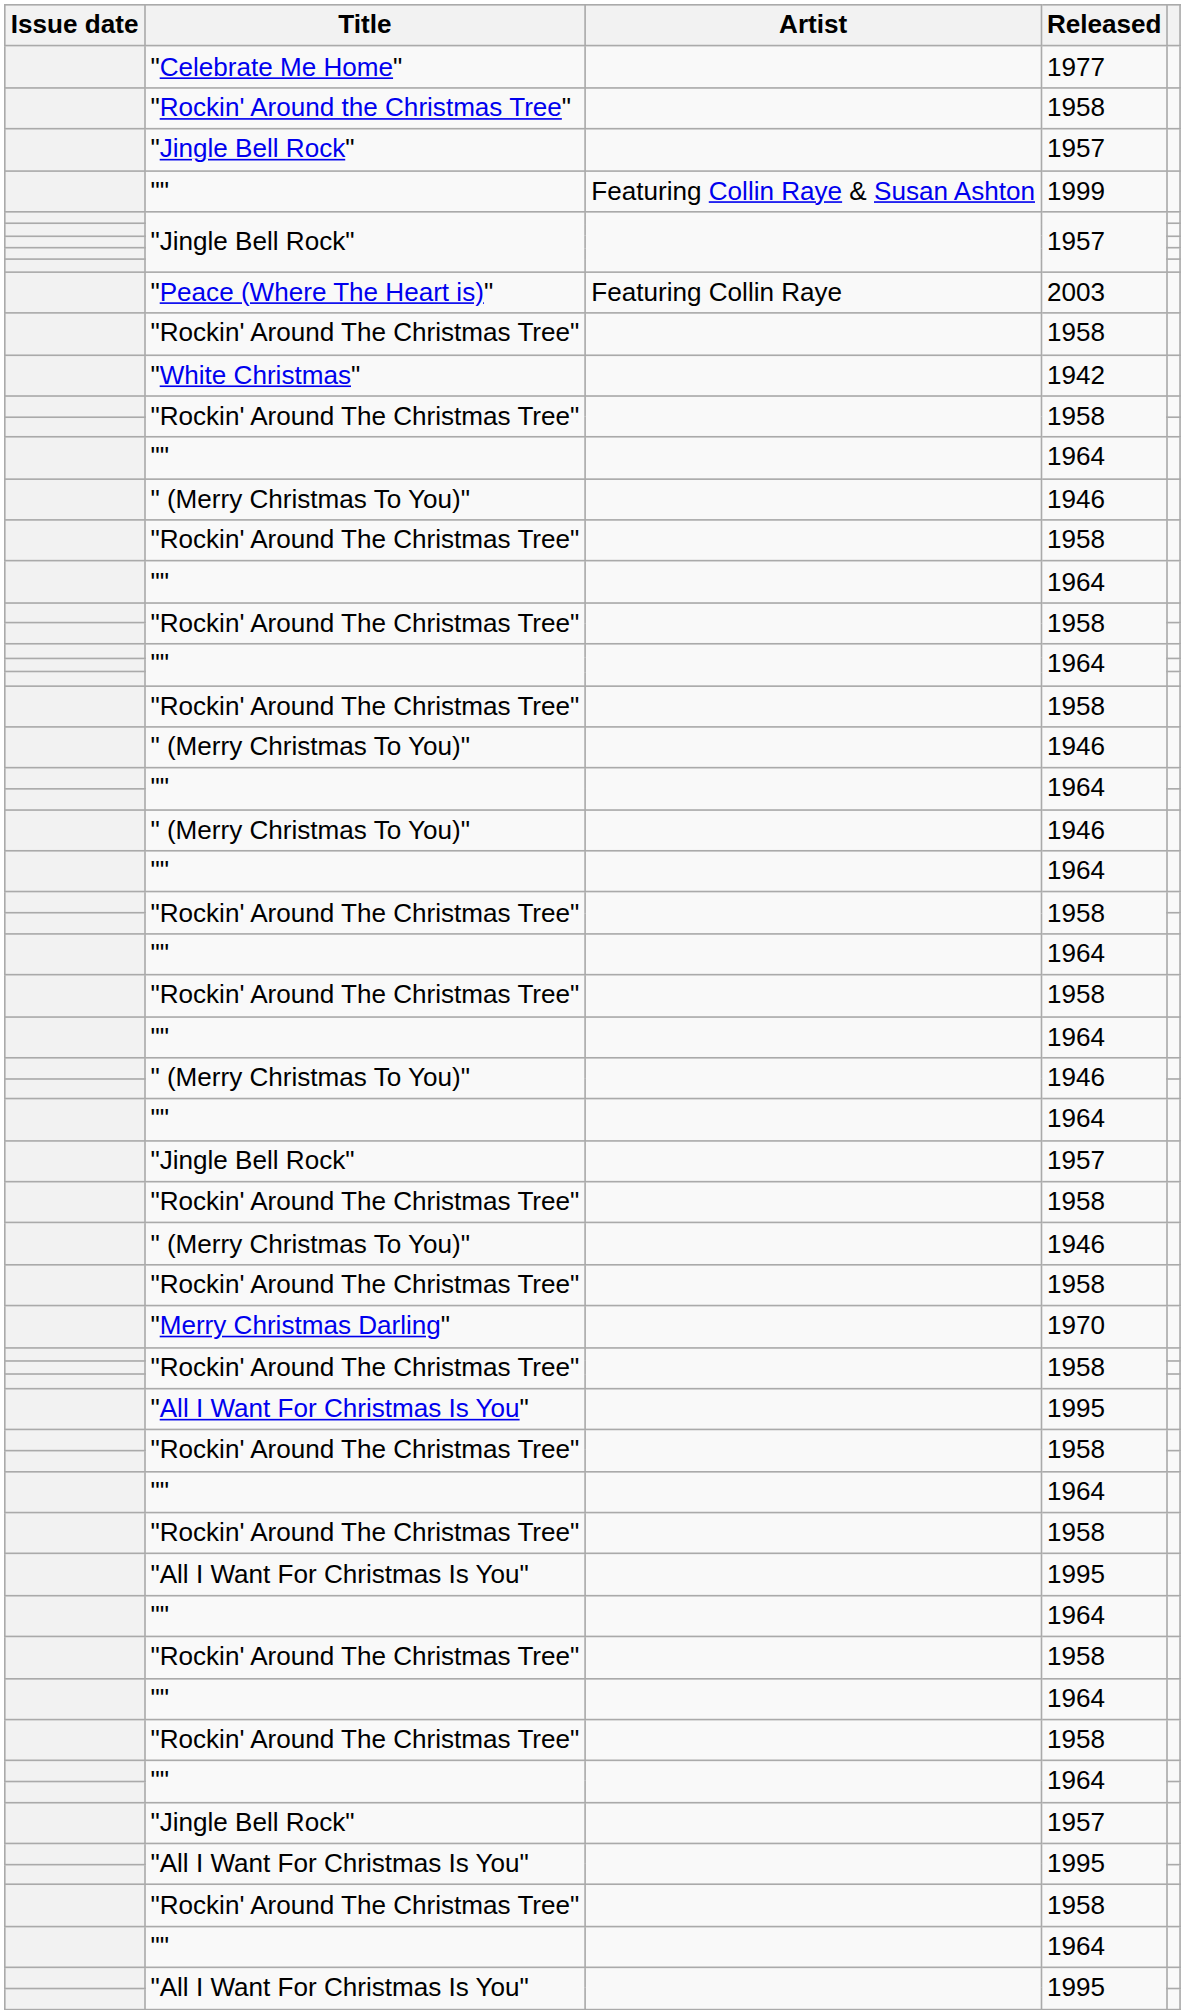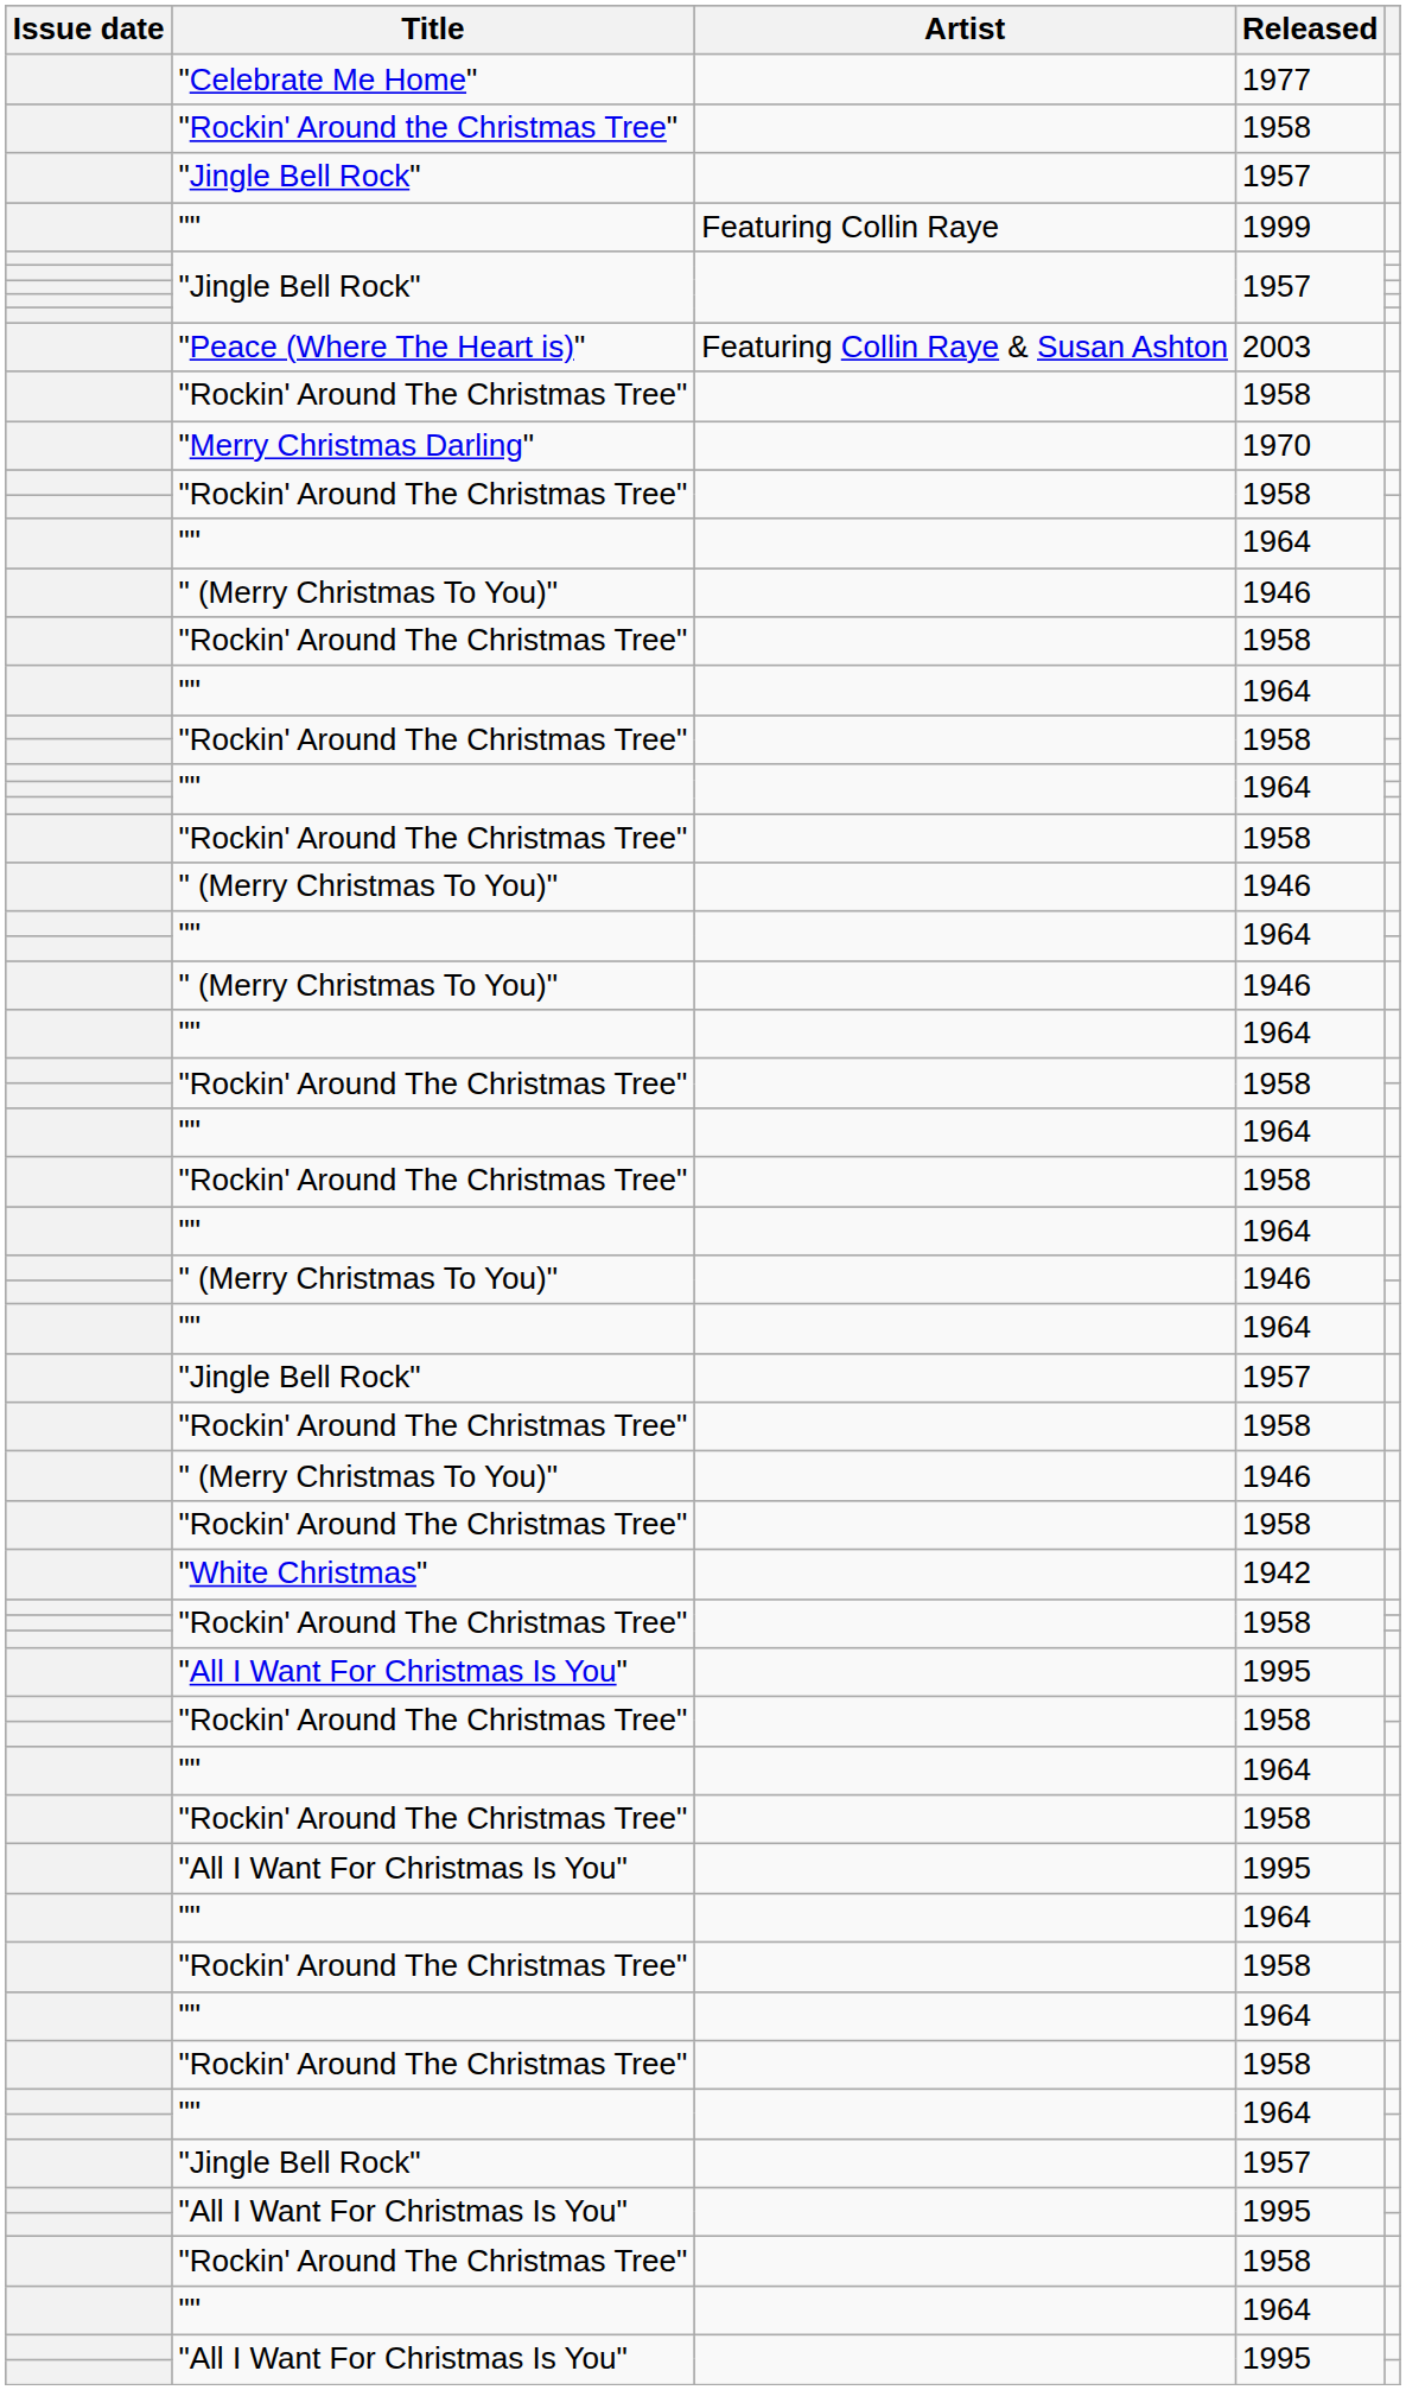 <table class="wikitable sortable plainrowheaders">
 <tr>
 <th scope=col>Issue date</th>
 <th scope=col>Title</th>
 <th scope=col>Artist</th>
 <th scope=col>Released</th>
 <th scope=col class=unsortable></th>
 </tr>
 <tr>
 <th scope="row"></th>
 <td>"<a href='#'>Celebrate Me Home</a>"</td>
 <td></td>
 <td>1977</td>
 <td></td>
 </tr>
 <tr>
 <th scope="row"></th>
 <td>"<a href='#'>Rockin' Around the Christmas Tree</a>" </td>
 <td></td>
 <td>1958</td>
 <td></td>
 </tr>
 <tr>
 <th scope="row"></th>
 <td>"<a href='#'>Jingle Bell Rock</a>"</td>
 <td></td>
 <td>1957</td>
 <td></td>
 </tr>
 <tr>
 <th scope="row"></th>
 <td>""</td>
-<td> Featuring <a href='#'>Collin Raye</a> & <a href='#'>Susan Ashton</a></td>
+<td> Featuring Collin Raye</td>
 <td>1999</td>
 <td></td>
 </tr>
 <tr>
 <th scope="row"></th>
 <td rowspan="5">"Jingle Bell Rock"</td>
 <td rowspan="5"></td>
 <td rowspan="5">1957</td>
 <td></td>
 </tr>
 <tr>
 <th scope="row"></th>
 <td></td>
 </tr>
 <tr>
 <th scope="row"></th>
 <td></td>
 </tr>
 <tr>
 <th scope="row"></th>
 <td></td>
 </tr>
 <tr>
 <th scope="row"></th>
 <td></td>
 </tr>
 <tr>
 <th scope="row"></th>
 <td>"<a href='#'>Peace (Where The Heart is)</a>" </td>
-<td> Featuring Collin Raye</td>
+<td> Featuring <a href='#'>Collin Raye</a> & <a href='#'>Susan Ashton</a></td>
 <td>2003</td>
 <td></td>
 </tr>
 <tr>
 <th scope="row"></th>
 <td>"Rockin' Around The Christmas Tree"</td>
 <td></td>
 <td>1958</td>
 <td></td>
 </tr>
 <tr>
 <th scope="row"></th>
-<td>"<a href='#'>White Christmas</a>"</td>
+<td>"<a href='#'>Merry Christmas Darling</a>"</td>
 <td></td>
-<td>1942</td>
+<td>1970</td>
 <td></td>
 </tr>
 <tr>
 <th scope="row"></th>
 <td rowspan="2">"Rockin' Around The Christmas Tree"</td>
 <td rowspan="2"></td>
 <td rowspan="2">1958</td>
 <td></td>
 </tr>
 <tr>
 <th scope="row"></th>
 <td></td>
 </tr>
 <tr>
 <th scope="row"></th>
 <td>"" </td>
 <td></td>
 <td>1964</td>
 <td></td>
 </tr>
 <tr>
 <th scope="row"></th>
 <td>" (Merry Christmas To You)"</td>
 <td></td>
 <td>1946</td>
 <td></td>
 </tr>
 <tr>
 <th scope="row"></th>
 <td>"Rockin' Around The Christmas Tree"</td>
 <td></td>
 <td>1958</td>
 <td></td>
 </tr>
 <tr>
 <th scope="row"></th>
 <td>""</td>
 <td></td>
 <td>1964</td>
 <td></td>
 </tr>
 <tr>
 <th scope="row"></th>
 <td rowspan="2">"Rockin' Around The Christmas Tree"</td>
 <td rowspan="2"></td>
 <td rowspan="2">1958</td>
 <td></td>
 </tr>
 <tr>
 <th scope="row"></th>
 <td></td>
 </tr>
 <tr>
 <th scope="row"></th>
 <td rowspan="3">""</td>
 <td rowspan="3"></td>
 <td rowspan="3">1964</td>
 <td></td>
 </tr>
 <tr>
 <th scope="row"></th>
 <td></td>
 </tr>
 <tr>
 <th scope="row"></th>
 <td></td>
 </tr>
 <tr>
 <th scope="row"></th>
 <td>"Rockin' Around The Christmas Tree"</td>
 <td></td>
 <td>1958</td>
 <td></td>
 </tr>
 <tr>
 <th scope="row"></th>
 <td>" (Merry Christmas To You)"</td>
 <td></td>
 <td>1946</td>
 <td></td>
 </tr>
 <tr>
 <th scope="row"></th>
 <td rowspan="2">""</td>
 <td rowspan="2"></td>
 <td rowspan="2">1964</td>
 <td></td>
 </tr>
 <tr>
 <th scope="row"></th>
 <td></td>
 </tr>
 <tr>
 <th scope="row"></th>
 <td>" (Merry Christmas To You)"</td>
 <td></td>
 <td>1946</td>
 <td></td>
 </tr>
 <tr>
 <th scope="row"></th>
 <td>""</td>
 <td></td>
 <td>1964</td>
 <td></td>
 </tr>
 <tr>
 <th scope="row"></th>
 <td rowspan="2">"Rockin' Around The Christmas Tree"</td>
 <td rowspan="2"></td>
 <td rowspan="2">1958</td>
 <td></td>
 </tr>
 <tr>
 <th scope="row"></th>
 <td></td>
 </tr>
 <tr>
 <th scope="row"></th>
 <td>""</td>
 <td></td>
 <td>1964</td>
 <td></td>
 </tr>
 <tr>
 <th scope="row"></th>
 <td>"Rockin' Around The Christmas Tree"</td>
 <td></td>
 <td>1958</td>
 <td></td>
 </tr>
 <tr>
 <th scope="row"></th>
 <td>""</td>
 <td></td>
 <td>1964</td>
 <td></td>
 </tr>
 <tr>
 <th scope="row"></th>
 <td rowspan="2">" (Merry Christmas To You)"</td>
 <td rowspan="2"></td>
 <td rowspan="2">1946</td>
 <td></td>
 </tr>
 <tr>
 <th scope="row"></th>
 <td></td>
 </tr>
 <tr>
 <th scope="row"></th>
 <td>""</td>
 <td></td>
 <td>1964</td>
 <td></td>
 </tr>
 <tr>
 <th scope="row"></th>
 <td>"Jingle Bell Rock"</td>
 <td></td>
 <td>1957</td>
 <td></td>
 </tr>
 <tr>
 <th scope="row"></th>
 <td>"Rockin' Around The Christmas Tree"</td>
 <td></td>
 <td>1958</td>
 <td></td>
 </tr>
 <tr>
 <th scope="row"></th>
 <td>" (Merry Christmas To You)"</td>
 <td></td>
 <td>1946</td>
 <td></td>
 </tr>
 <tr>
 <th scope="row"></th>
 <td>"Rockin' Around The Christmas Tree"</td>
 <td></td>
 <td>1958</td>
 <td></td>
 </tr>
 <tr>
 <th scope="row"></th>
-<td>"<a href='#'>Merry Christmas Darling</a>"</td>
+<td>"<a href='#'>White Christmas</a>"</td>
 <td></td>
-<td>1970</td>
+<td>1942</td>
 <td></td>
 </tr>
 <tr>
 <th scope="row"></th>
 <td rowspan="3">"Rockin' Around The Christmas Tree"</td>
 <td rowspan="3"></td>
 <td rowspan="3">1958</td>
 <td></td>
 </tr>
 <tr>
 <th scope="row"></th>
 <td></td>
 </tr>
 <tr>
 <th scope="row"></th>
 <td></td>
 </tr>
 <tr>
 <th scope="row"></th>
 <td>"<a href='#'>All I Want For Christmas Is You</a>"</td>
 <td></td>
 <td>1995</td>
 <td></td>
 </tr>
 <tr>
 <th scope="row"></th>
 <td rowspan="2">"Rockin' Around The Christmas Tree"</td>
 <td rowspan="2"></td>
 <td rowspan="2">1958</td>
 <td></td>
 </tr>
 <tr>
 <th scope="row"></th>
 <td></td>
 </tr>
 <tr>
 <th scope="row"></th>
 <td>""</td>
 <td></td>
 <td>1964</td>
 <td></td>
 </tr>
 <tr>
 <th scope="row"></th>
 <td>"Rockin' Around The Christmas Tree"</td>
 <td></td>
 <td>1958</td>
 <td></td>
 </tr>
 <tr>
 <th scope="row"></th>
 <td>"All I Want For Christmas Is You"</td>
 <td></td>
 <td>1995</td>
 <td></td>
 </tr>
 <tr>
 <th scope="row"></th>
 <td>""</td>
 <td></td>
 <td>1964</td>
 <td></td>
 </tr>
 <tr>
 <th scope="row"></th>
 <td>"Rockin' Around The Christmas Tree"</td>
 <td></td>
 <td>1958</td>
 <td></td>
 </tr>
 <tr>
 <th scope="row"></th>
 <td>""</td>
 <td></td>
 <td>1964</td>
 <td></td>
 </tr>
 <tr>
 <th scope="row"></th>
 <td>"Rockin' Around The Christmas Tree"</td>
 <td></td>
 <td>1958</td>
 <td></td>
 </tr>
 <tr>
 <th scope="row"></th>
 <td rowspan="2">""</td>
 <td rowspan="2"></td>
 <td rowspan="2">1964</td>
 <td></td>
 </tr>
 <tr>
 <th scope="row"></th>
 <td></td>
 </tr>
 <tr>
 <th scope="row"></th>
 <td>"Jingle Bell Rock"</td>
 <td></td>
 <td>1957</td>
 <td></td>
 </tr>
 <tr>
 <th scope="row"></th>
 <td rowspan="2">"All I Want For Christmas Is You"</td>
 <td rowspan="2"></td>
 <td rowspan="2">1995</td>
 <td></td>
 </tr>
 <tr>
 <th scope="row"></th>
 <td></td>
 </tr>
 <tr>
 <th scope="row"></th>
 <td>"Rockin' Around The Christmas Tree"</td>
 <td></td>
 <td>1958</td>
 <td></td>
 </tr>
 <tr>
 <th scope="row"></th>
 <td>""</td>
 <td></td>
 <td>1964</td>
 <td></td>
 </tr>
 <tr>
 <th scope="row"></th>
 <td rowspan="2">"All I Want For Christmas Is You"</td>
 <td rowspan="2"></td>
 <td rowspan="2">1995</td>
 <td></td>
 </tr>
 <tr>
 <th scope="row"></th>
 <td></td>
 </tr>
 <tr>
 </tr>
 </table>
